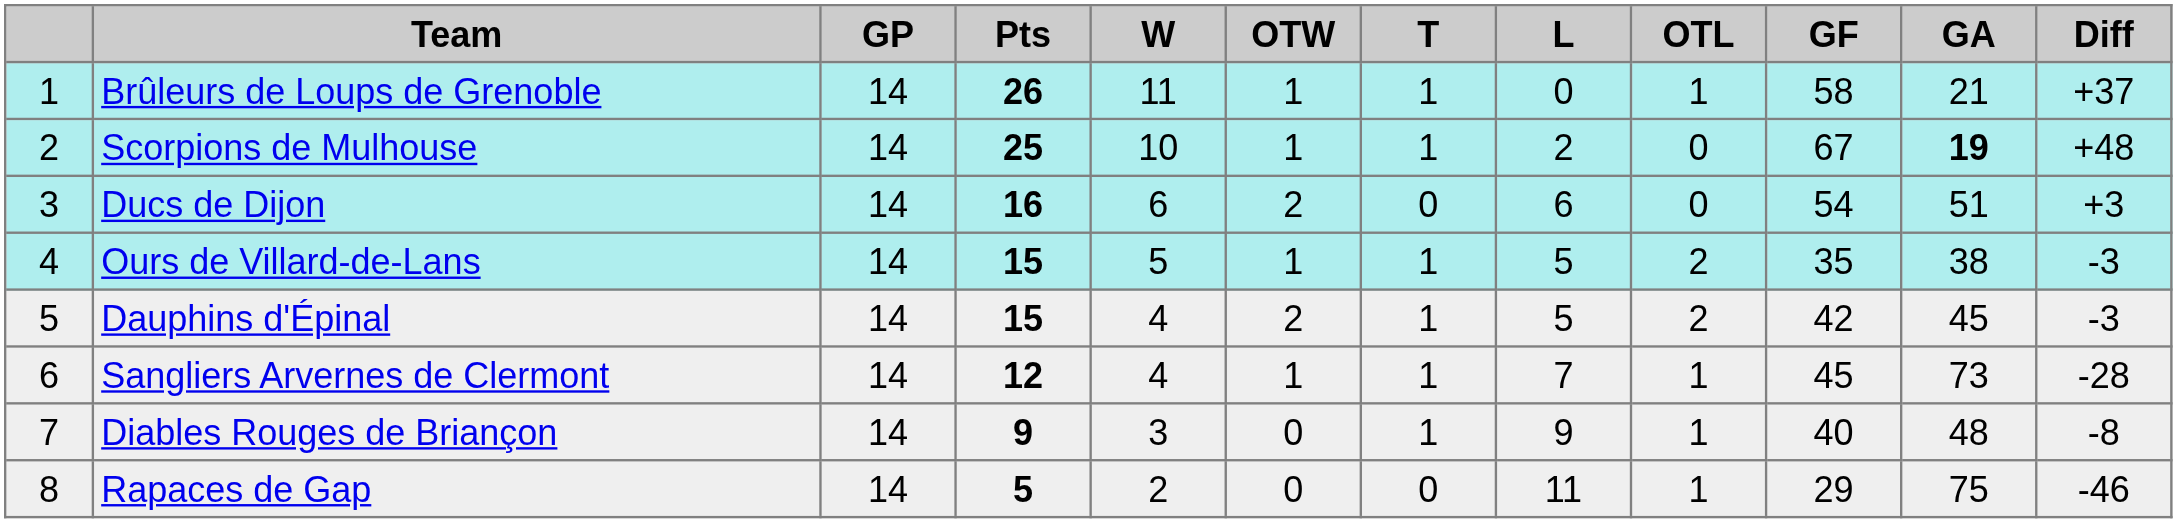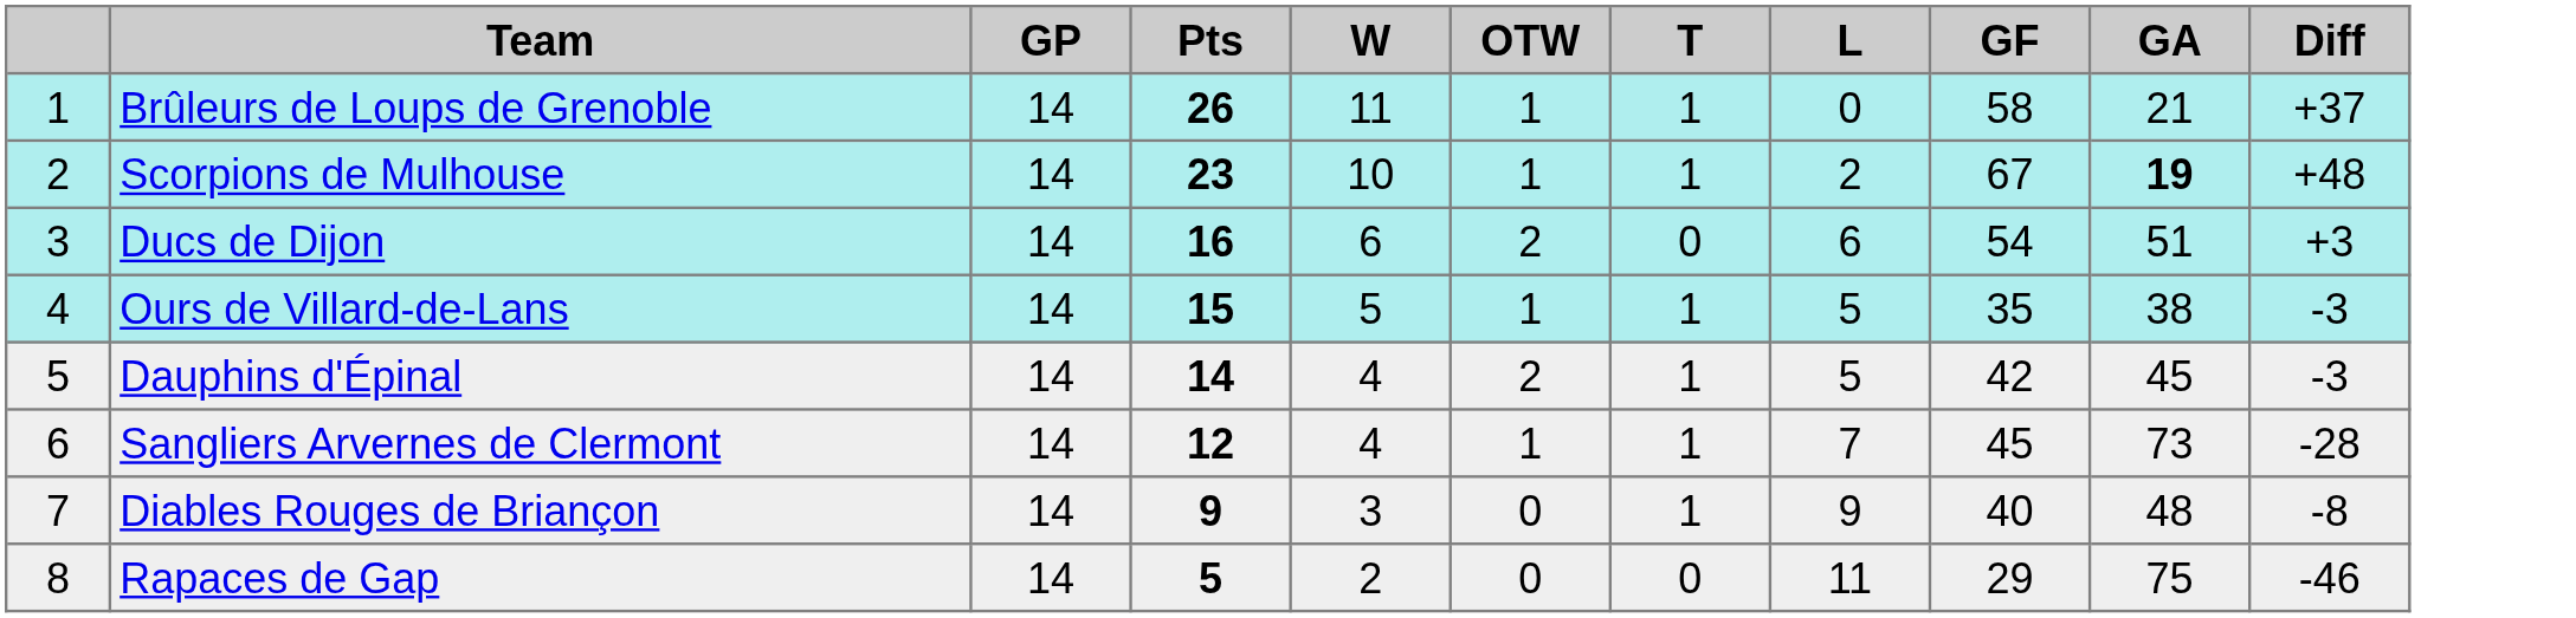 <table cellpadding="3" cellspacing="0" border="1" style="font-size: 95%; border: gray solid 1px; border-collapse: collapse; text-align:center;">
 <tr bgcolor="#CCCCCC">
 <th width="30"></th>
 <th width="300">Team</th>
 <th width="50">GP</th>
 <th width="50">Pts</th>
 <th width="50">W</th>
 <th width="50">OTW</th>
 <th width="50">T</th>
 <th width="50">L</th>
-<th width="50">OTL</th>
 <th width="50">GF</th>
 <th width="50">GA</th>
 <th width="50">Diff</th>
 </tr>
 <tr bgcolor="#AFEEEE">
 <td>1</td>
 <td align="left"><a href='#'>Brûleurs de Loups de Grenoble</a></td>
 <td>14</td>
 <td><strong>26</strong></td>
 <td>11</td>
 <td>1</td>
 <td>1</td>
 <td>0</td>
-<td>1</td>
 <td>58</td>
 <td>21</td>
 <td>+37</td>
 </tr>
 <tr bgcolor="#AFEEEE">
 <td>2</td>
 <td align="left"><a href='#'>Scorpions de Mulhouse</a></td>
 <td>14</td>
-<td><strong>25</strong></td>
+<td><strong>23</strong></td>
 <td>10</td>
 <td>1</td>
 <td>1</td>
 <td>2</td>
-<td>0</td>
 <td>67</td>
 <td><strong>19</strong></td>
 <td>+48</td>
 </tr>
 <tr bgcolor="#AFEEEE">
 <td>3</td>
 <td align="left"><a href='#'>Ducs de Dijon</a></td>
 <td>14</td>
 <td><strong>16</strong></td>
 <td>6</td>
 <td>2</td>
 <td>0</td>
 <td>6</td>
-<td>0</td>
 <td>54</td>
 <td>51</td>
 <td>+3</td>
 </tr>
 <tr bgcolor="#AFEEEE">
 <td>4</td>
 <td align="left"><a href='#'>Ours de Villard-de-Lans</a></td>
 <td>14</td>
 <td><strong>15</strong></td>
 <td>5</td>
 <td>1</td>
 <td>1</td>
 <td>5</td>
-<td>2</td>
 <td>35</td>
 <td>38</td>
 <td>-3</td>
 </tr>
 <tr bgcolor="#EFEFEF">
 <td>5</td>
 <td align="left"><a href='#'>Dauphins d'Épinal</a></td>
 <td>14</td>
-<td><strong>15</strong></td>
+<td><strong>14</strong></td>
 <td>4</td>
 <td>2</td>
 <td>1</td>
 <td>5</td>
-<td>2</td>
 <td>42</td>
 <td>45</td>
 <td>-3</td>
 </tr>
 <tr bgcolor="#EFEFEF">
 <td>6</td>
 <td align="left"><a href='#'>Sangliers Arvernes de Clermont</a></td>
 <td>14</td>
 <td><strong>12</strong></td>
 <td>4</td>
 <td>1</td>
 <td>1</td>
 <td>7</td>
-<td>1</td>
 <td>45</td>
 <td>73</td>
 <td>-28</td>
 </tr>
 <tr bgcolor="#EFEFEF">
 <td>7</td>
 <td align="left"><a href='#'>Diables Rouges de Briançon</a></td>
 <td>14</td>
 <td><strong>9</strong></td>
 <td>3</td>
 <td>0</td>
 <td>1</td>
 <td>9</td>
-<td>1</td>
 <td>40</td>
 <td>48</td>
 <td>-8</td>
 </tr>
 <tr bgcolor="#EFEFEF">
 <td>8</td>
 <td align="left"><a href='#'>Rapaces de Gap</a></td>
 <td>14</td>
 <td><strong>5</strong></td>
 <td>2</td>
 <td>0</td>
 <td>0</td>
 <td>11</td>
-<td>1</td>
 <td>29</td>
 <td>75</td>
 <td>-46</td>
 </tr>
 </table>
